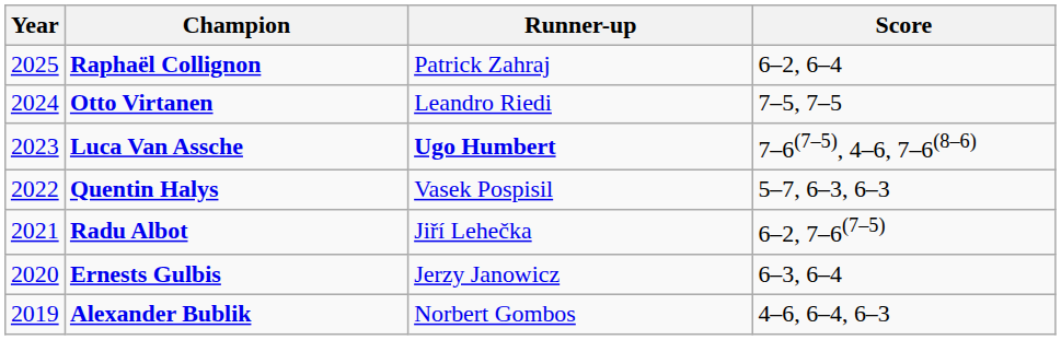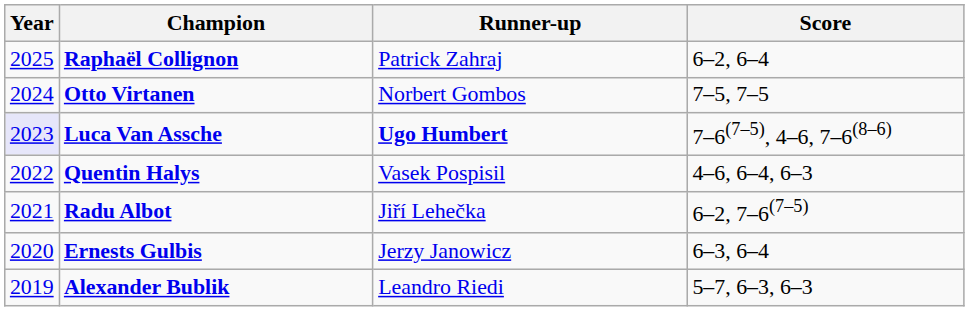 <table class="wikitable" style="font-size:90%">
 <tr>
 <th>Year</th>
 <th width="200">Champion</th>
 <th width="200">Runner-up</th>
 <th width="175">Score</th>
 </tr>
 <tr>
 <td><a href='#'>2025</a></td>
 <td> <strong><a href='#'>Raphaël Collignon</a></strong></td>
 <td> <a href='#'>Patrick Zahraj</a></td>
 <td>6–2, 6–4</td>
 </tr>
 <tr>
 <td><a href='#'>2024</a></td>
 <td> <strong><a href='#'>Otto Virtanen</a></strong></td>
-<td> <a href='#'>Leandro Riedi</a></td>
+<td> <a href='#'>Norbert Gombos</a></td>
 <td>7–5, 7–5</td>
 </tr>
 <tr>
-<td><a href='#'>2023</a></td>
+<td style="background: lavender;"><a href='#'>2023</a></td>
 <td> <strong><a href='#'>Luca Van Assche</a></strong></td>
 <td><strong> <a href='#'>Ugo Humbert</a></strong></td>
 <td>7–6<sup>(7–5)</sup>, 4–6, 7–6<sup>(8–6)</sup></td>
 </tr>
 <tr>
 <td><a href='#'>2022</a></td>
 <td> <strong><a href='#'>Quentin Halys</a></strong></td>
 <td> <a href='#'>Vasek Pospisil</a></td>
-<td>5–7, 6–3, 6–3</td>
+<td>4–6, 6–4, 6–3</td>
 </tr>
 <tr>
 <td><a href='#'>2021</a></td>
 <td> <strong><a href='#'>Radu Albot</a></strong></td>
 <td> <a href='#'>Jiří Lehečka</a></td>
 <td>6–2, 7–6<sup>(7–5)</sup></td>
 </tr>
 <tr>
 <td><a href='#'>2020</a></td>
 <td> <strong><a href='#'>Ernests Gulbis</a></strong></td>
 <td> <a href='#'>Jerzy Janowicz</a></td>
 <td>6–3, 6–4</td>
 </tr>
 <tr>
 <td><a href='#'>2019</a></td>
 <td> <strong><a href='#'>Alexander Bublik</a></strong></td>
-<td> <a href='#'>Norbert Gombos</a></td>
-<td>4–6, 6–4, 6–3</td>
+<td> <a href='#'>Leandro Riedi</a></td>
+<td>5–7, 6–3, 6–3</td>
 </tr>
 </table>
